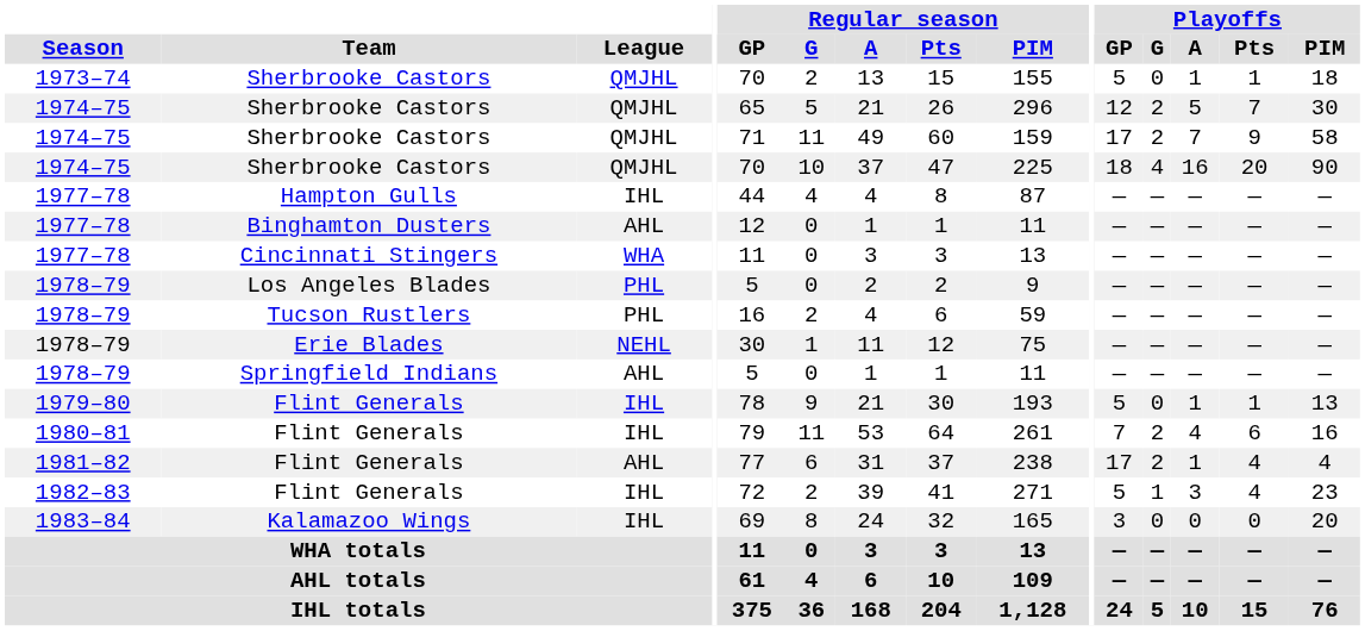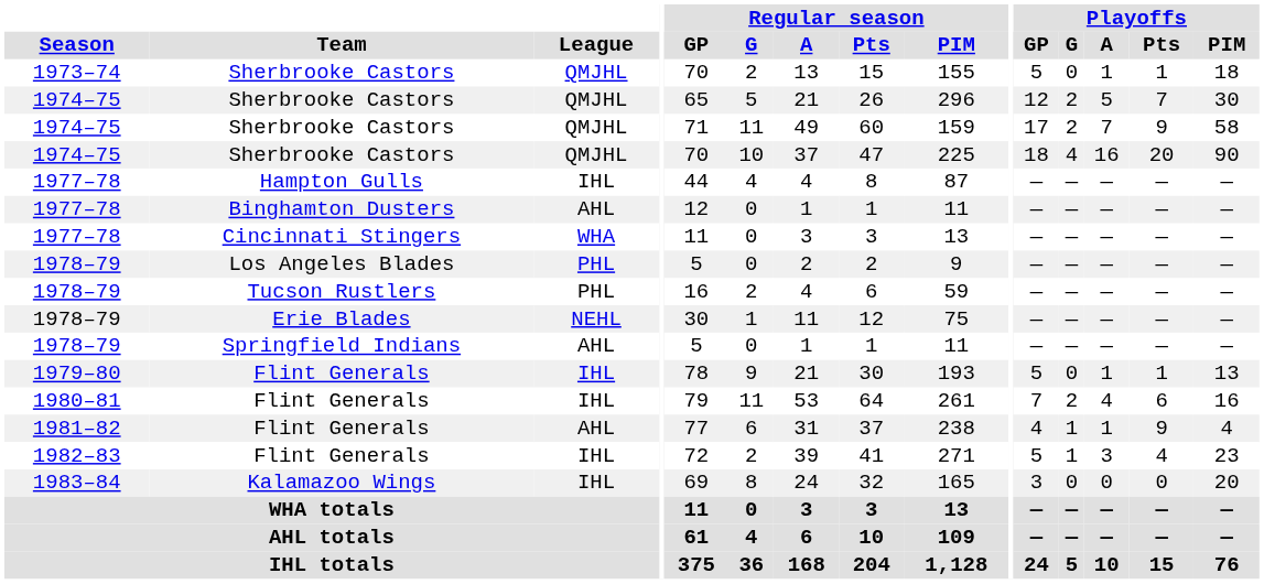 <table border="0" cellpadding="1" cellspacing="0" style="text-align:center; width:60em">
 <tr bgcolor="#e0e0e0">
 <th colspan="3" bgcolor="#ffffff"></th>
 <th rowspan="99" bgcolor="#ffffff"></th>
 <th colspan="5"><a href='#'>Regular season</a></th>
 <th rowspan="99" bgcolor="#ffffff"></th>
 <th colspan="5"><a href='#'>Playoffs</a></th>
 </tr>
 <tr bgcolor="#e0e0e0">
 <th><a href='#'>Season</a></th>
 <th>Team</th>
 <th>League</th>
 <th>GP</th>
 <th><a href='#'>G</a></th>
 <th><a href='#'>A</a></th>
 <th><a href='#'>Pts</a></th>
 <th><a href='#'>PIM</a></th>
 <th>GP</th>
 <th>G</th>
 <th>A</th>
 <th>Pts</th>
 <th>PIM</th>
 </tr>
 <tr>
 <td><a href='#'>1973–74</a></td>
 <td><a href='#'>Sherbrooke Castors</a></td>
 <td><a href='#'>QMJHL</a></td>
 <td>70</td>
 <td>2</td>
 <td>13</td>
 <td>15</td>
 <td>155</td>
 <td>5</td>
 <td>0</td>
 <td>1</td>
 <td>1</td>
 <td>18</td>
 </tr>
 <tr bgcolor="#f0f0f0">
 <td><a href='#'>1974–75</a></td>
 <td>Sherbrooke Castors</td>
 <td>QMJHL</td>
 <td>65</td>
 <td>5</td>
 <td>21</td>
 <td>26</td>
 <td>296</td>
 <td>12</td>
 <td>2</td>
 <td>5</td>
 <td>7</td>
 <td>30</td>
 </tr>
 <tr>
 <td><a href='#'>1974–75</a></td>
 <td>Sherbrooke Castors</td>
 <td>QMJHL</td>
 <td>71</td>
 <td>11</td>
 <td>49</td>
 <td>60</td>
 <td>159</td>
 <td>17</td>
 <td>2</td>
 <td>7</td>
 <td>9</td>
 <td>58</td>
 </tr>
 <tr bgcolor="#f0f0f0">
 <td><a href='#'>1974–75</a></td>
 <td>Sherbrooke Castors</td>
 <td>QMJHL</td>
 <td>70</td>
 <td>10</td>
 <td>37</td>
 <td>47</td>
 <td>225</td>
 <td>18</td>
 <td>4</td>
 <td>16</td>
 <td>20</td>
 <td>90</td>
 </tr>
 <tr>
 <td><a href='#'>1977–78</a></td>
 <td><a href='#'>Hampton Gulls</a></td>
 <td>IHL</td>
 <td>44</td>
 <td>4</td>
 <td>4</td>
 <td>8</td>
 <td>87</td>
 <td>—</td>
 <td>—</td>
 <td>—</td>
 <td>—</td>
 <td>—</td>
 </tr>
 <tr bgcolor="#f0f0f0">
 <td><a href='#'>1977–78</a></td>
 <td><a href='#'>Binghamton Dusters</a></td>
 <td>AHL</td>
 <td>12</td>
 <td>0</td>
 <td>1</td>
 <td>1</td>
 <td>11</td>
 <td>—</td>
 <td>—</td>
 <td>—</td>
 <td>—</td>
 <td>—</td>
 </tr>
 <tr>
 <td><a href='#'>1977–78</a></td>
 <td><a href='#'>Cincinnati Stingers</a></td>
 <td><a href='#'>WHA</a></td>
 <td>11</td>
 <td>0</td>
 <td>3</td>
 <td>3</td>
 <td>13</td>
 <td>—</td>
 <td>—</td>
 <td>—</td>
 <td>—</td>
 <td>—</td>
 </tr>
 <tr bgcolor="#f0f0f0">
 <td><a href='#'>1978–79</a></td>
 <td>Los Angeles Blades</td>
 <td><a href='#'>PHL</a></td>
 <td>5</td>
 <td>0</td>
 <td>2</td>
 <td>2</td>
 <td>9</td>
 <td>—</td>
 <td>—</td>
 <td>—</td>
 <td>—</td>
 <td>—</td>
 </tr>
 <tr>
 <td><a href='#'>1978–79</a></td>
 <td><a href='#'>Tucson Rustlers</a></td>
 <td>PHL</td>
 <td>16</td>
 <td>2</td>
 <td>4</td>
 <td>6</td>
 <td>59</td>
 <td>—</td>
 <td>—</td>
 <td>—</td>
 <td>—</td>
 <td>—</td>
 </tr>
 <tr bgcolor="#f0f0f0">
 <td>1978–79</td>
 <td><a href='#'>Erie Blades</a></td>
 <td><a href='#'>NEHL</a></td>
 <td>30</td>
 <td>1</td>
 <td>11</td>
 <td>12</td>
 <td>75</td>
 <td>—</td>
 <td>—</td>
 <td>—</td>
 <td>—</td>
 <td>—</td>
 </tr>
 <tr>
 <td><a href='#'>1978–79</a></td>
 <td><a href='#'>Springfield Indians</a></td>
 <td>AHL</td>
 <td>5</td>
 <td>0</td>
 <td>1</td>
 <td>1</td>
 <td>11</td>
 <td>—</td>
 <td>—</td>
 <td>—</td>
 <td>—</td>
 <td>—</td>
 </tr>
 <tr bgcolor="#f0f0f0">
 <td><a href='#'>1979–80</a></td>
 <td><a href='#'>Flint Generals</a></td>
 <td><a href='#'>IHL</a></td>
 <td>78</td>
 <td>9</td>
 <td>21</td>
 <td>30</td>
 <td>193</td>
 <td>5</td>
 <td>0</td>
 <td>1</td>
 <td>1</td>
 <td>13</td>
 </tr>
 <tr>
 <td><a href='#'>1980–81</a></td>
 <td>Flint Generals</td>
 <td>IHL</td>
 <td>79</td>
 <td>11</td>
 <td>53</td>
 <td>64</td>
 <td>261</td>
 <td>7</td>
 <td>2</td>
 <td>4</td>
 <td>6</td>
 <td>16</td>
 </tr>
 <tr bgcolor="#f0f0f0">
 <td><a href='#'>1981–82</a></td>
 <td>Flint Generals</td>
 <td>AHL</td>
 <td>77</td>
 <td>6</td>
 <td>31</td>
 <td>37</td>
 <td>238</td>
-<td>17</td>
-<td>2</td>
+<td>4</td>
 <td>1</td>
-<td>4</td>
+<td>1</td>
+<td>9</td>
 <td>4</td>
 </tr>
 <tr>
 <td><a href='#'>1982–83</a></td>
 <td>Flint Generals</td>
 <td>IHL</td>
 <td>72</td>
 <td>2</td>
 <td>39</td>
 <td>41</td>
 <td>271</td>
 <td>5</td>
 <td>1</td>
 <td>3</td>
 <td>4</td>
 <td>23</td>
 </tr>
 <tr bgcolor="#f0f0f0">
 <td><a href='#'>1983–84</a></td>
 <td><a href='#'>Kalamazoo Wings</a></td>
 <td>IHL</td>
 <td>69</td>
 <td>8</td>
 <td>24</td>
 <td>32</td>
 <td>165</td>
 <td>3</td>
 <td>0</td>
 <td>0</td>
 <td>0</td>
 <td>20</td>
 </tr>
 <tr>
 </tr>
 <tr ALIGN="center" bgcolor="#e0e0e0">
 <th colspan="3">WHA totals</th>
 <th ALIGN="center">11</th>
 <th ALIGN="center">0</th>
 <th ALIGN="center">3</th>
 <th ALIGN="center">3</th>
 <th ALIGN="center">13</th>
 <th ALIGN="center">—</th>
 <th ALIGN="center">—</th>
 <th ALIGN="center">—</th>
 <th ALIGN="center">—</th>
 <th ALIGN="center">—</th>
 </tr>
 <tr>
 </tr>
 <tr ALIGN="center" bgcolor="#e0e0e0">
 <th colspan="3">AHL totals</th>
 <th ALIGN="center">61</th>
 <th ALIGN="center">4</th>
 <th ALIGN="center">6</th>
 <th ALIGN="center">10</th>
 <th ALIGN="center">109</th>
 <th ALIGN="center">—</th>
 <th ALIGN="center">—</th>
 <th ALIGN="center">—</th>
 <th ALIGN="center">—</th>
 <th ALIGN="center">—</th>
 </tr>
 <tr>
 </tr>
 <tr ALIGN="center" bgcolor="#e0e0e0">
 <th colspan="3">IHL totals</th>
 <th ALIGN="center">375</th>
 <th ALIGN="center">36</th>
 <th ALIGN="center">168</th>
 <th ALIGN="center">204</th>
 <th ALIGN="center">1,128</th>
 <th ALIGN="center">24</th>
 <th ALIGN="center">5</th>
 <th ALIGN="center">10</th>
 <th ALIGN="center">15</th>
 <th ALIGN="center">76</th>
 </tr>
 </table>
